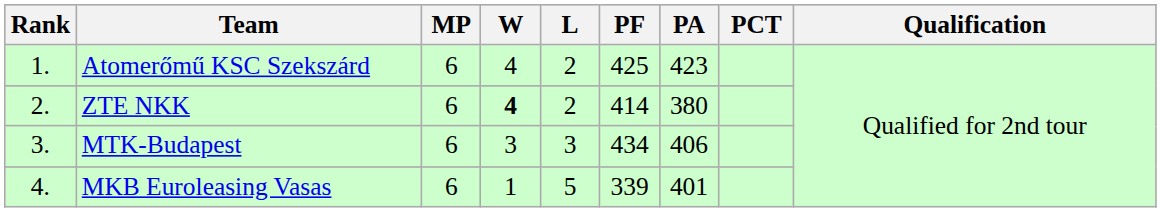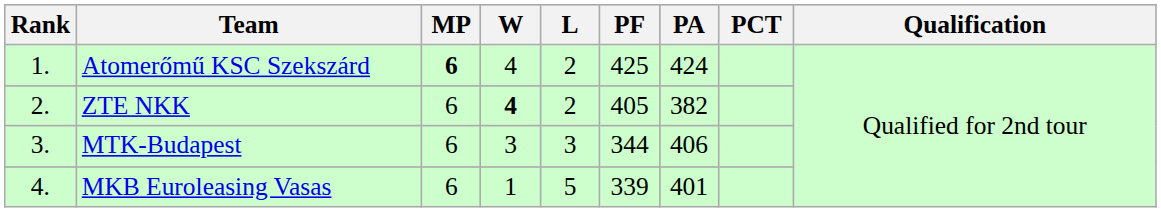 <table class="wikitable" style="text-align: center;">
 <tr>
 <th width=15>Rank</th>
 <th width=210>Team</th>
 <th width=30>MP</th>
 <th width=30>W</th>
 <th width=30>L</th>
 <th width=30>PF</th>
 <th width=30>PA</th>
 <th width=40>PCT</th>
 <th width=220>Qualification</th>
 </tr>
 <tr bgcolor=#CCFFCC>
 <td>1.</td>
 <td align="left"><a href='#'>Atomerőmű KSC Szekszárd</a></td>
-<td>6</td>
+<td><strong>6</strong></td>
 <td>4</td>
 <td>2</td>
 <td>425</td>
-<td>423</td>
+<td>424</td>
 <td><strong></strong></td>
 <td rowspan=8 align="center">Qualified for 2nd tour</td>
 </tr>
 <tr bgcolor=#CCFFCC>
 <td>2.</td>
 <td align="left"><a href='#'>ZTE NKK</a></td>
 <td>6</td>
 <td><strong>4</strong></td>
 <td>2</td>
-<td>414</td>
-<td>380</td>
+<td>405</td>
+<td>382</td>
 <td><strong></strong></td>
 </tr>
 <tr bgcolor=#CCFFCC>
 <td>3.</td>
 <td align="left"><a href='#'>MTK-Budapest</a></td>
 <td>6</td>
 <td>3</td>
 <td>3</td>
-<td>434</td>
+<td>344</td>
 <td>406</td>
 <td><strong></strong></td>
 </tr>
 <tr bgcolor=#CCFFCC>
 <td>4.</td>
 <td align="left"><a href='#'>MKB Euroleasing Vasas</a></td>
 <td>6</td>
 <td>1</td>
 <td>5</td>
 <td>339</td>
 <td>401</td>
 <td><strong></strong></td>
 </tr>
 </table>
